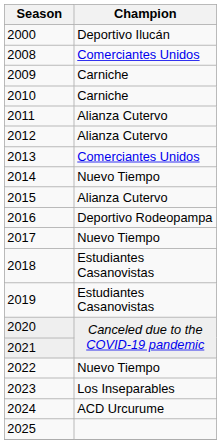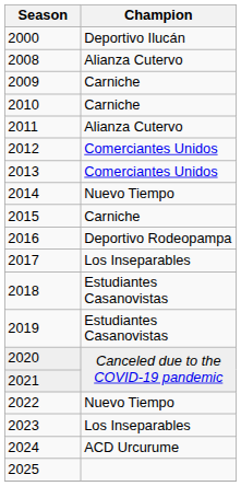 <table class="wikitable sortable">
 <tr>
 <th width=80px>Season</th>
 <th width=170px>Champion</th>
 </tr>
 <tr>
 <td>2000</td>
 <td>Deportivo Ilucán</td>
 </tr>
 <tr>
 <td>2008</td>
-<td><a href='#'>Comerciantes Unidos</a></td>
+<td>Alianza Cutervo</td>
 </tr>
 <tr>
 <td>2009</td>
 <td>Carniche</td>
 </tr>
 <tr>
 <td>2010</td>
 <td>Carniche</td>
 </tr>
 <tr>
 <td>2011</td>
 <td>Alianza Cutervo</td>
 </tr>
 <tr>
 <td>2012</td>
-<td>Alianza Cutervo</td>
+<td><a href='#'>Comerciantes Unidos</a></td>
 </tr>
 <tr>
 <td>2013</td>
 <td><a href='#'>Comerciantes Unidos</a></td>
 </tr>
 <tr>
 <td>2014</td>
 <td>Nuevo Tiempo</td>
 </tr>
 <tr>
 <td>2015</td>
-<td>Alianza Cutervo</td>
+<td>Carniche</td>
 </tr>
 <tr>
 <td>2016</td>
 <td>Deportivo Rodeopampa</td>
 </tr>
 <tr>
 <td>2017</td>
-<td>Nuevo Tiempo</td>
+<td>Los Inseparables</td>
 </tr>
 <tr>
 <td>2018</td>
 <td>Estudiantes Casanovistas</td>
 </tr>
 <tr>
 <td>2019</td>
 <td>Estudiantes Casanovistas</td>
 </tr>
 <tr bgcolor=#efefef>
 <td>2020</td>
 <td rowspan=2 colspan="1" align=center><em>Canceled due to the <a href='#'>COVID-19 pandemic</a></em></td>
 </tr>
 <tr bgcolor=#efefef>
 <td>2021</td>
 </tr>
 <tr>
 <td>2022</td>
 <td>Nuevo Tiempo</td>
 </tr>
 <tr>
 <td>2023</td>
 <td>Los Inseparables</td>
 </tr>
 <tr>
 <td>2024</td>
 <td>ACD Urcurume</td>
 </tr>
 <tr>
 <td>2025</td>
 <td></td>
 </tr>
 <tr>
 </tr>
 </table>
